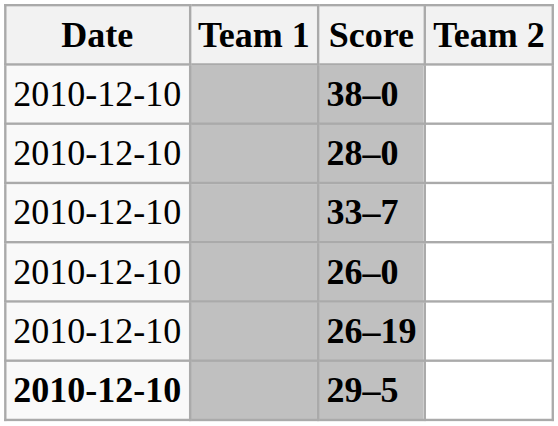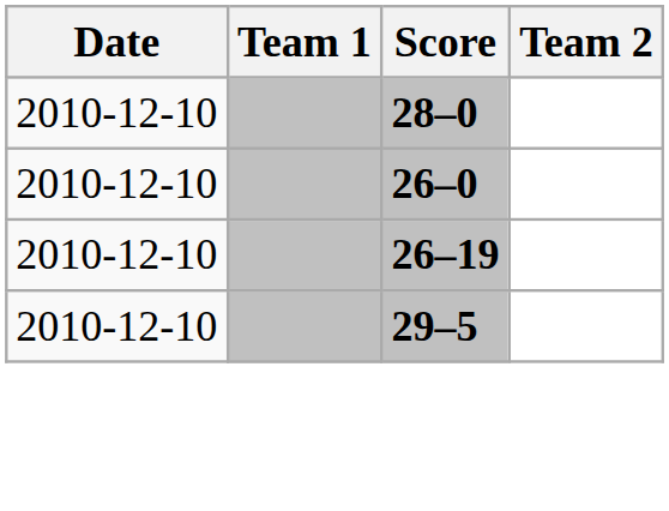 <table class="wikitable" style="margin:0.5em auto; font-size:95%">
 <tr>
 <th>Date</th>
 <th>Team 1</th>
 <th>Score</th>
 <th>Team 2</th>
 </tr>
 <tr>
 <td>2010-12-10</td>
 <td bgcolor="silver"><strong></strong></td>
-<td bgcolor="silver"><strong>38–0</strong></td>
-<td bgcolor="white"></td>
-</tr>
-<tr>
-<td>2010-12-10</td>
-<td bgcolor="silver"><strong></strong></td>
 <td bgcolor="silver"><strong>28–0</strong></td>
-<td bgcolor="white"></td>
-</tr>
-<tr>
-<td>2010-12-10</td>
-<td bgcolor="silver"><strong></strong></td>
-<td bgcolor="silver"><strong>33–7</strong></td>
 <td bgcolor="white"></td>
 </tr>
 <tr>
 <td>2010-12-10</td>
 <td bgcolor="silver"><strong></strong></td>
 <td bgcolor="silver"><strong>26–0</strong></td>
 <td bgcolor="white"></td>
 </tr>
 <tr>
 <td>2010-12-10</td>
 <td bgcolor="silver"><strong></strong></td>
 <td bgcolor="silver"><strong>26–19</strong></td>
 <td bgcolor="white"></td>
 </tr>
 <tr>
-<td><strong>2010-12-10</strong></td>
+<td>2010-12-10</td>
 <td bgcolor="silver"><strong></strong></td>
 <td bgcolor="silver"><strong>29–5</strong></td>
 <td bgcolor="white"></td>
 </tr>
 </table>
